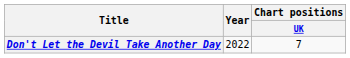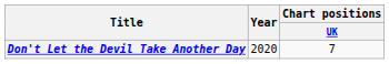 <table class="wikitable plainrowheaders" style="text-align:center">
 <tr>
 <th scope="col" rowspan="2">Title</th>
 <th scope="col" rowspan="2">Year</th>
 <th scope="col" colspan="2">Chart positions</th>
 </tr>
 <tr>
 <th scope="col"><small><a href='#'>UK</a></small><br></th>
 </tr>
 <tr>
 <th scope="row"><em><a href='#'>Don't Let the Devil Take Another Day</a></em></th>
-<td>2022</td>
+<td>2020</td>
 <td>7</td>
 </tr>
 </table>
